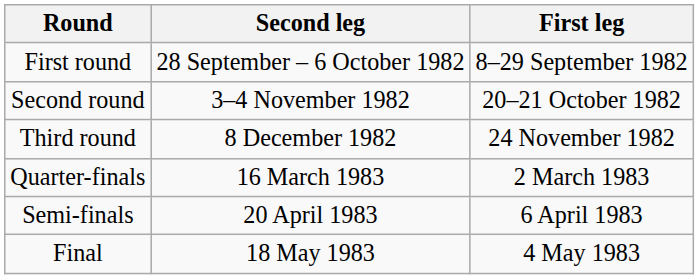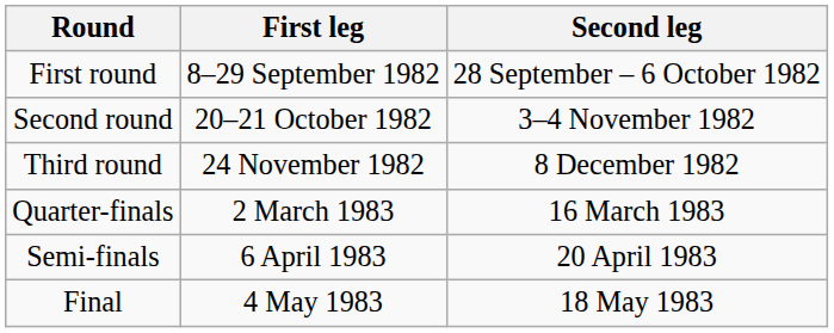 <table class="wikitable" style="text-align:center">
 <tr>
 <th>Round</th>
+<th>First leg</th>
 <th>Second leg</th>
-<th>First leg</th>
 </tr>
 <tr>
 <td>First round</td>
+<td>8–29 September 1982</td>
 <td>28 September – 6 October 1982</td>
-<td>8–29 September 1982</td>
 </tr>
 <tr>
 <td>Second round</td>
+<td>20–21 October 1982</td>
 <td>3–4 November 1982</td>
-<td>20–21 October 1982</td>
 </tr>
 <tr>
 <td>Third round</td>
+<td>24 November 1982</td>
 <td>8 December 1982</td>
-<td>24 November 1982</td>
 </tr>
 <tr>
 <td>Quarter-finals</td>
+<td>2 March 1983</td>
 <td>16 March 1983</td>
-<td>2 March 1983</td>
 </tr>
 <tr>
 <td>Semi-finals</td>
+<td>6 April 1983</td>
 <td>20 April 1983</td>
-<td>6 April 1983</td>
 </tr>
 <tr>
 <td>Final</td>
+<td>4 May 1983</td>
 <td>18 May 1983</td>
-<td>4 May 1983</td>
 </tr>
 </table>
